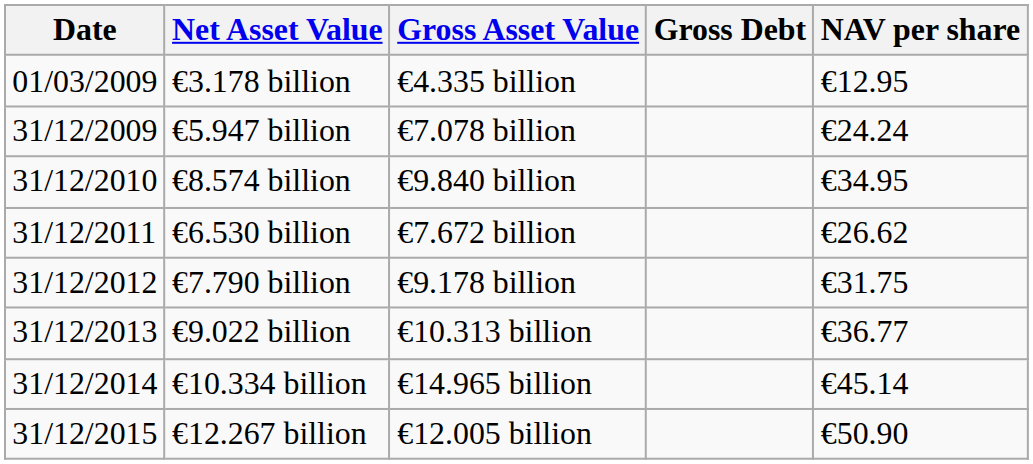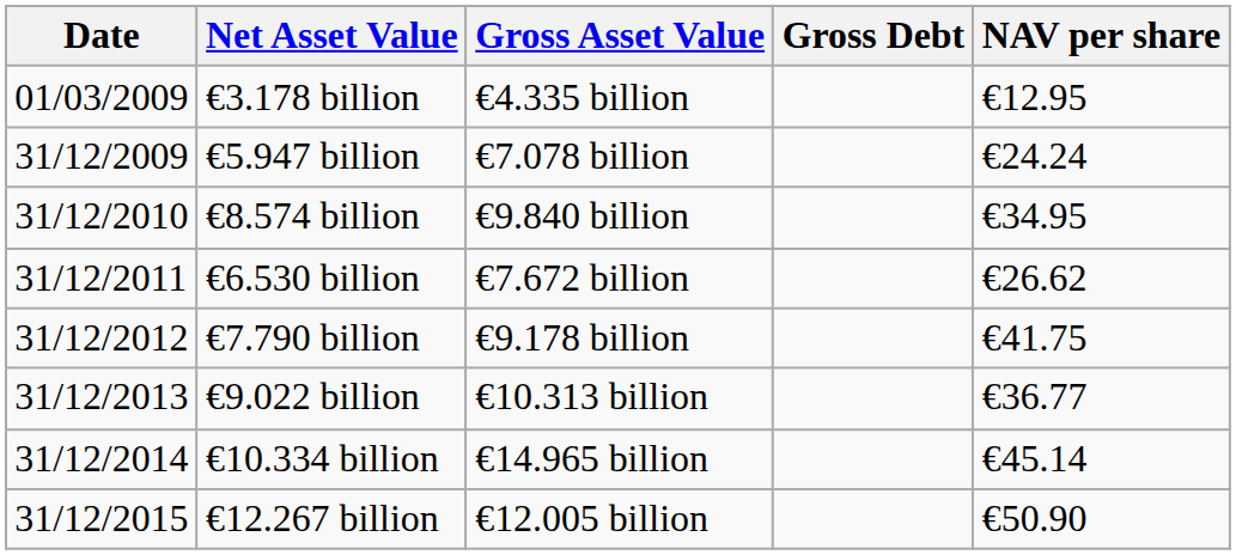 <table class="wikitable">
 <tr>
 <th>Date</th>
 <th><a href='#'>Net Asset Value</a></th>
 <th><a href='#'>Gross Asset Value</a></th>
 <th>Gross Debt</th>
 <th>NAV per share</th>
 </tr>
 <tr>
 <td>01/03/2009</td>
 <td>€3.178 billion</td>
 <td>€4.335 billion</td>
 <td></td>
 <td>€12.95</td>
 </tr>
 <tr>
 <td>31/12/2009</td>
 <td>€5.947 billion</td>
 <td>€7.078 billion</td>
 <td></td>
 <td>€24.24</td>
 </tr>
 <tr>
 <td>31/12/2010</td>
 <td>€8.574 billion</td>
 <td>€9.840 billion</td>
 <td></td>
 <td>€34.95</td>
 </tr>
 <tr>
 <td>31/12/2011</td>
 <td>€6.530 billion</td>
 <td>€7.672 billion</td>
 <td></td>
 <td>€26.62</td>
 </tr>
 <tr>
 <td>31/12/2012</td>
 <td>€7.790 billion</td>
 <td>€9.178 billion</td>
 <td></td>
-<td>€31.75</td>
+<td>€41.75</td>
 </tr>
 <tr>
 <td>31/12/2013</td>
 <td>€9.022 billion</td>
 <td>€10.313 billion</td>
 <td></td>
 <td>€36.77</td>
 </tr>
 <tr>
 <td>31/12/2014</td>
 <td>€10.334 billion</td>
 <td>€14.965 billion</td>
 <td></td>
 <td>€45.14</td>
 </tr>
 <tr>
 <td>31/12/2015</td>
 <td>€12.267 billion</td>
 <td>€12.005 billion</td>
 <td></td>
 <td>€50.90</td>
 </tr>
 </table>
